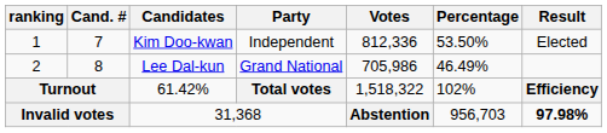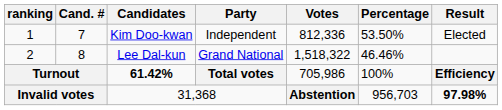 <table class="wikitable sortable" style="text-align:center;">
 <tr>
 <th>ranking</th>
 <th>Cand. #</th>
 <th>Candidates</th>
 <th>Party</th>
 <th>Votes</th>
 <th>Percentage</th>
 <th>Result</th>
 </tr>
 <tr>
 <td>1</td>
 <td>7</td>
 <td><a href='#'>Kim Doo-kwan</a></td>
 <td>Independent</td>
 <td>812,336</td>
 <td align=left>53.50%</td>
 <td>Elected</td>
 </tr>
 <tr>
 <td>2</td>
 <td>8</td>
 <td><a href='#'>Lee Dal-kun</a></td>
 <td><a href='#'>Grand National</a></td>
-<td>705,986</td>
-<td align=left>46.49%</td>
+<td>1,518,322</td>
+<td align=left>46.46%</td>
 <td></td>
 </tr>
 <tr class="sortbottom">
 <th colspan=2>Turnout</th>
-<td>61.42%</td>
+<td><strong>61.42%</strong></td>
 <th>Total votes</th>
-<td>1,518,322</td>
-<td align=left>102%</td>
+<td>705,986</td>
+<td align=left>100%</td>
 <th>Efficiency</th>
 </tr>
 <tr class="sortbottom">
 <th colspan=2>Invalid votes</th>
 <td colspan=2>31,368</td>
 <th>Abstention</th>
 <td>956,703</td>
 <td><strong>97.98%</strong></td>
 </tr>
 </table>
